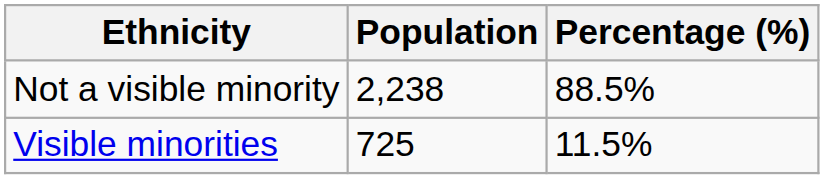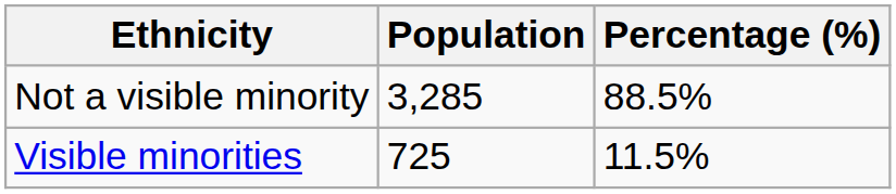 <table class="wikitable">
 <tr>
 <th>Ethnicity</th>
 <th>Population</th>
 <th>Percentage (%)</th>
 </tr>
 <tr>
 <td>Not a visible minority</td>
-<td>2,238</td>
+<td>3,285</td>
 <td>88.5%</td>
 </tr>
 <tr>
 <td><a href='#'>Visible minorities</a></td>
 <td>725</td>
 <td>11.5%</td>
 </tr>
 </table>
